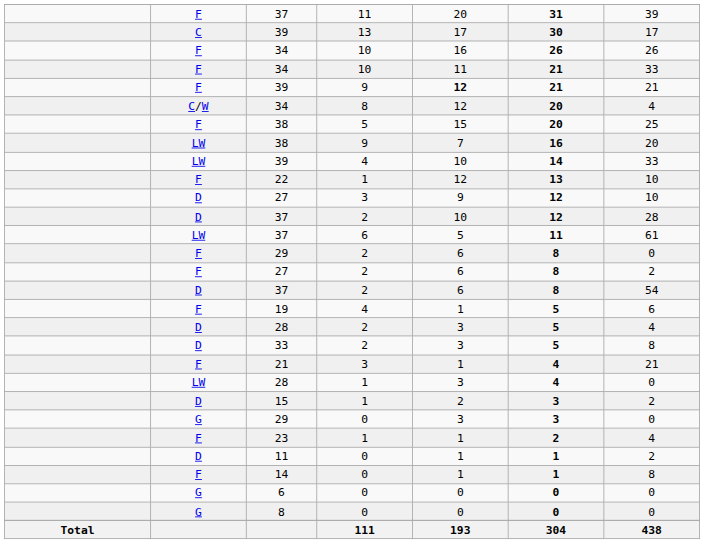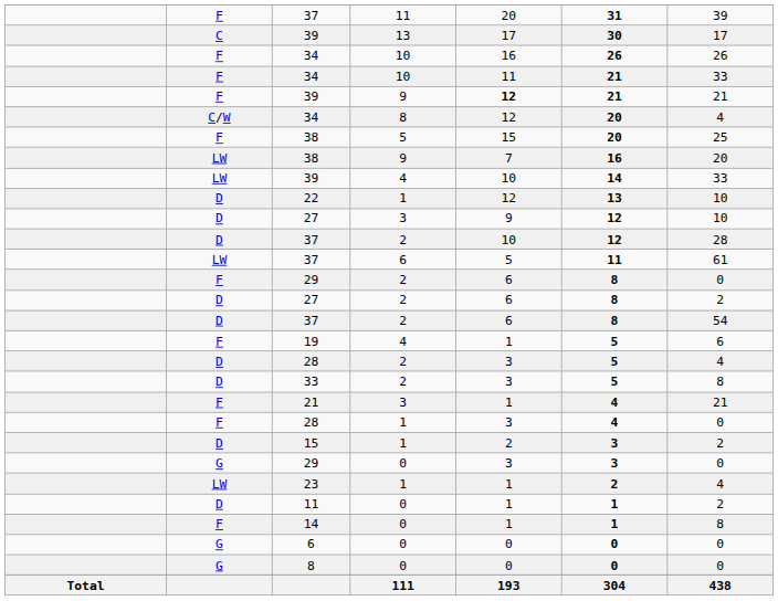 <table class="wikitable sortable" width ="800">
 <tr align="center">
 </tr>
 <tr align="center" bgcolor="">
 <td></td>
 <td><a href='#'>F</a></td>
 <td>37</td>
 <td>11</td>
 <td>20</td>
 <td><strong>31</strong></td>
 <td>39</td>
 </tr>
 <tr align="center" bgcolor="f0f0f0">
 <td></td>
 <td><a href='#'>C</a></td>
 <td>39</td>
 <td>13</td>
 <td>17</td>
 <td><strong>30</strong></td>
 <td>17</td>
 </tr>
 <tr align="center" bgcolor="">
 <td></td>
 <td><a href='#'>F</a></td>
 <td>34</td>
 <td>10</td>
 <td>16</td>
 <td><strong>26</strong></td>
 <td>26</td>
 </tr>
 <tr align="center" bgcolor="f0f0f0">
 <td></td>
 <td><a href='#'>F</a></td>
 <td>34</td>
 <td>10</td>
 <td>11</td>
 <td><strong>21</strong></td>
 <td>33</td>
 </tr>
 <tr align="center" bgcolor="">
 <td></td>
 <td><a href='#'>F</a></td>
 <td>39</td>
 <td>9</td>
 <td><strong>12</strong></td>
 <td><strong>21</strong></td>
 <td>21</td>
 </tr>
 <tr align="center" bgcolor="f0f0f0">
 <td></td>
 <td><a href='#'>C</a>/<a href='#'>W</a></td>
 <td>34</td>
 <td>8</td>
 <td>12</td>
 <td><strong>20</strong></td>
 <td>4</td>
 </tr>
 <tr align="center" bgcolor="">
 <td></td>
 <td><a href='#'>F</a></td>
 <td>38</td>
 <td>5</td>
 <td>15</td>
 <td><strong>20</strong></td>
 <td>25</td>
 </tr>
 <tr align="center" bgcolor="f0f0f0">
 <td></td>
 <td><a href='#'>LW</a></td>
 <td>38</td>
 <td>9</td>
 <td>7</td>
 <td><strong>16</strong></td>
 <td>20</td>
 </tr>
 <tr align="center" bgcolor="">
 <td></td>
 <td><a href='#'>LW</a></td>
 <td>39</td>
 <td>4</td>
 <td>10</td>
 <td><strong>14</strong></td>
 <td>33</td>
 </tr>
 <tr align="center" bgcolor="f0f0f0">
 <td></td>
-<td><a href='#'>F</a></td>
+<td><a href='#'>D</a></td>
 <td>22</td>
 <td>1</td>
 <td>12</td>
 <td><strong>13</strong></td>
 <td>10</td>
 </tr>
 <tr align="center" bgcolor="">
 <td></td>
 <td><a href='#'>D</a></td>
 <td>27</td>
 <td>3</td>
 <td>9</td>
 <td><strong>12</strong></td>
 <td>10</td>
 </tr>
 <tr align="center" bgcolor="f0f0f0">
 <td></td>
 <td><a href='#'>D</a></td>
 <td>37</td>
 <td>2</td>
 <td>10</td>
 <td><strong>12</strong></td>
 <td>28</td>
 </tr>
 <tr align="center" bgcolor="">
 <td></td>
 <td><a href='#'>LW</a></td>
 <td>37</td>
 <td>6</td>
 <td>5</td>
 <td><strong>11</strong></td>
 <td>61</td>
 </tr>
 <tr align="center" bgcolor="f0f0f0">
 <td></td>
 <td><a href='#'>F</a></td>
 <td>29</td>
 <td>2</td>
 <td>6</td>
 <td><strong>8</strong></td>
 <td>0</td>
 </tr>
 <tr align="center" bgcolor="">
 <td></td>
-<td><a href='#'>F</a></td>
+<td><a href='#'>D</a></td>
 <td>27</td>
 <td>2</td>
 <td>6</td>
 <td><strong>8</strong></td>
 <td>2</td>
 </tr>
 <tr align="center" bgcolor="f0f0f0">
 <td></td>
 <td><a href='#'>D</a></td>
 <td>37</td>
 <td>2</td>
 <td>6</td>
 <td><strong>8</strong></td>
 <td>54</td>
 </tr>
 <tr align="center" bgcolor="">
 <td></td>
 <td><a href='#'>F</a></td>
 <td>19</td>
 <td>4</td>
 <td>1</td>
 <td><strong>5</strong></td>
 <td>6</td>
 </tr>
 <tr align="center" bgcolor="f0f0f0">
 <td></td>
 <td><a href='#'>D</a></td>
 <td>28</td>
 <td>2</td>
 <td>3</td>
 <td><strong>5</strong></td>
 <td>4</td>
 </tr>
 <tr align="center" bgcolor="">
 <td></td>
 <td><a href='#'>D</a></td>
 <td>33</td>
 <td>2</td>
 <td>3</td>
 <td><strong>5</strong></td>
 <td>8</td>
 </tr>
 <tr align="center" bgcolor="f0f0f0">
 <td></td>
 <td><a href='#'>F</a></td>
 <td>21</td>
 <td>3</td>
 <td>1</td>
 <td><strong>4</strong></td>
 <td>21</td>
 </tr>
 <tr align="center" bgcolor="">
 <td></td>
-<td><a href='#'>LW</a></td>
+<td><a href='#'>F</a></td>
 <td>28</td>
 <td>1</td>
 <td>3</td>
 <td><strong>4</strong></td>
 <td>0</td>
 </tr>
 <tr align="center" bgcolor="f0f0f0">
 <td></td>
 <td><a href='#'>D</a></td>
 <td>15</td>
 <td>1</td>
 <td>2</td>
 <td><strong>3</strong></td>
 <td>2</td>
 </tr>
 <tr align="center" bgcolor="">
 <td></td>
 <td><a href='#'>G</a></td>
 <td>29</td>
 <td>0</td>
 <td>3</td>
 <td><strong>3</strong></td>
 <td>0</td>
 </tr>
 <tr align="center" bgcolor="f0f0f0">
 <td></td>
-<td><a href='#'>F</a></td>
+<td><a href='#'>LW</a></td>
 <td>23</td>
 <td>1</td>
 <td>1</td>
 <td><strong>2</strong></td>
 <td>4</td>
 </tr>
 <tr align="center" bgcolor="">
 <td></td>
 <td><a href='#'>D</a></td>
 <td>11</td>
 <td>0</td>
 <td>1</td>
 <td><strong>1</strong></td>
 <td>2</td>
 </tr>
 <tr align="center" bgcolor="f0f0f0">
 <td></td>
 <td><a href='#'>F</a></td>
 <td>14</td>
 <td>0</td>
 <td>1</td>
 <td><strong>1</strong></td>
 <td>8</td>
 </tr>
 <tr align="center" bgcolor="">
 <td></td>
 <td><a href='#'>G</a></td>
 <td>6</td>
 <td>0</td>
 <td>0</td>
 <td><strong>0</strong></td>
 <td>0</td>
 </tr>
 <tr align="center" bgcolor="f0f0f0">
 <td></td>
 <td><a href='#'>G</a></td>
 <td>8</td>
 <td>0</td>
 <td>0</td>
 <td><strong>0</strong></td>
 <td>0</td>
 </tr>
 <tr align="center" bgcolor="">
 </tr>
 <tr>
 <th>Total</th>
 <th></th>
 <th></th>
 <th>111</th>
 <th>193</th>
 <th>304</th>
 <th>438</th>
 </tr>
 </table>
